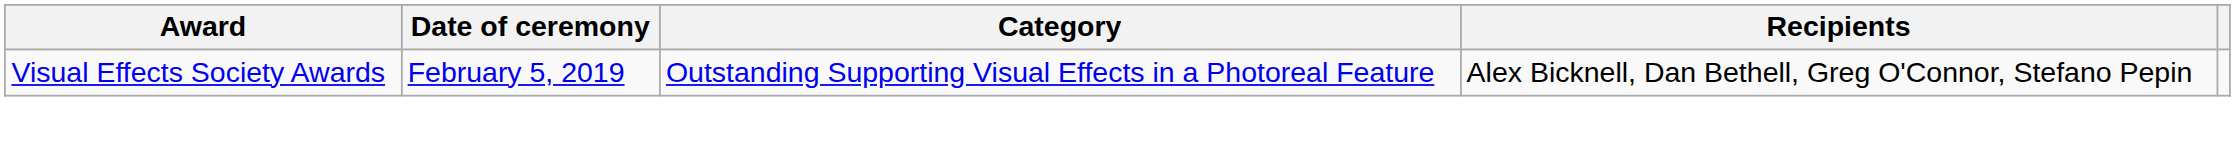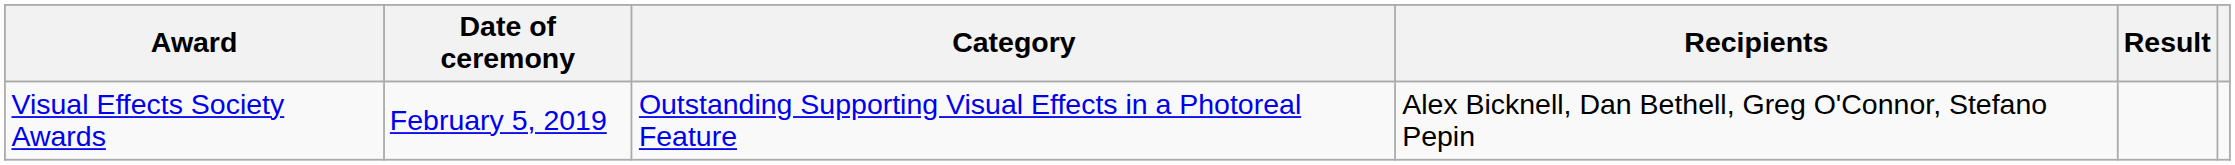 <table class="wikitable plainrowheaders sortable" style="width:99%;">
 <tr style="background:#ccc; text-align:center;">
 <th scope="col">Award</th>
 <th scope="col">Date of ceremony</th>
 <th scope="col">Category</th>
 <th scope="col">Recipients</th>
+<th scope="col">Result</th>
 <th scope="col" class="unsortable"></th>
 </tr>
 <tr>
 <td><a href='#'>Visual Effects Society Awards</a></td>
 <td><a href='#'>February 5, 2019</a></td>
 <td><a href='#'>Outstanding Supporting Visual Effects in a Photoreal Feature</a></td>
 <td>Alex Bicknell, Dan Bethell, Greg O'Connor, Stefano Pepin</td>
+<td></td>
 <td style="text-align:center;"></td>
 </tr>
 </table>
